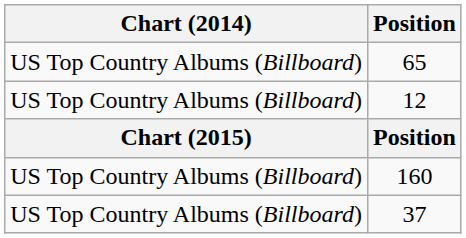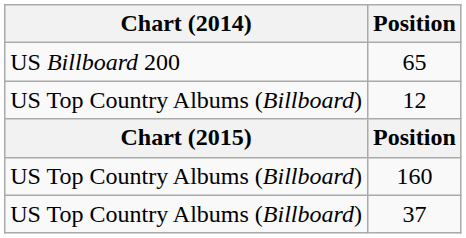 <table class="wikitable">
 <tr>
 <th>Chart (2014)</th>
 <th>Position</th>
 </tr>
 <tr>
-<td>US Top Country Albums (<em>Billboard</em>)</td>
+<td>US <em>Billboard</em> 200</td>
 <td style="text-align:center;">65</td>
 </tr>
 <tr>
 <td>US Top Country Albums (<em>Billboard</em>)</td>
 <td style="text-align:center;">12</td>
 </tr>
 <tr>
 <th>Chart (2015)</th>
 <th>Position</th>
 </tr>
 <tr>
 <td>US Top Country Albums (<em>Billboard</em>)</td>
 <td style="text-align:center;">160</td>
 </tr>
 <tr>
 <td>US Top Country Albums (<em>Billboard</em>)</td>
 <td style="text-align:center;">37</td>
 </tr>
 </table>
